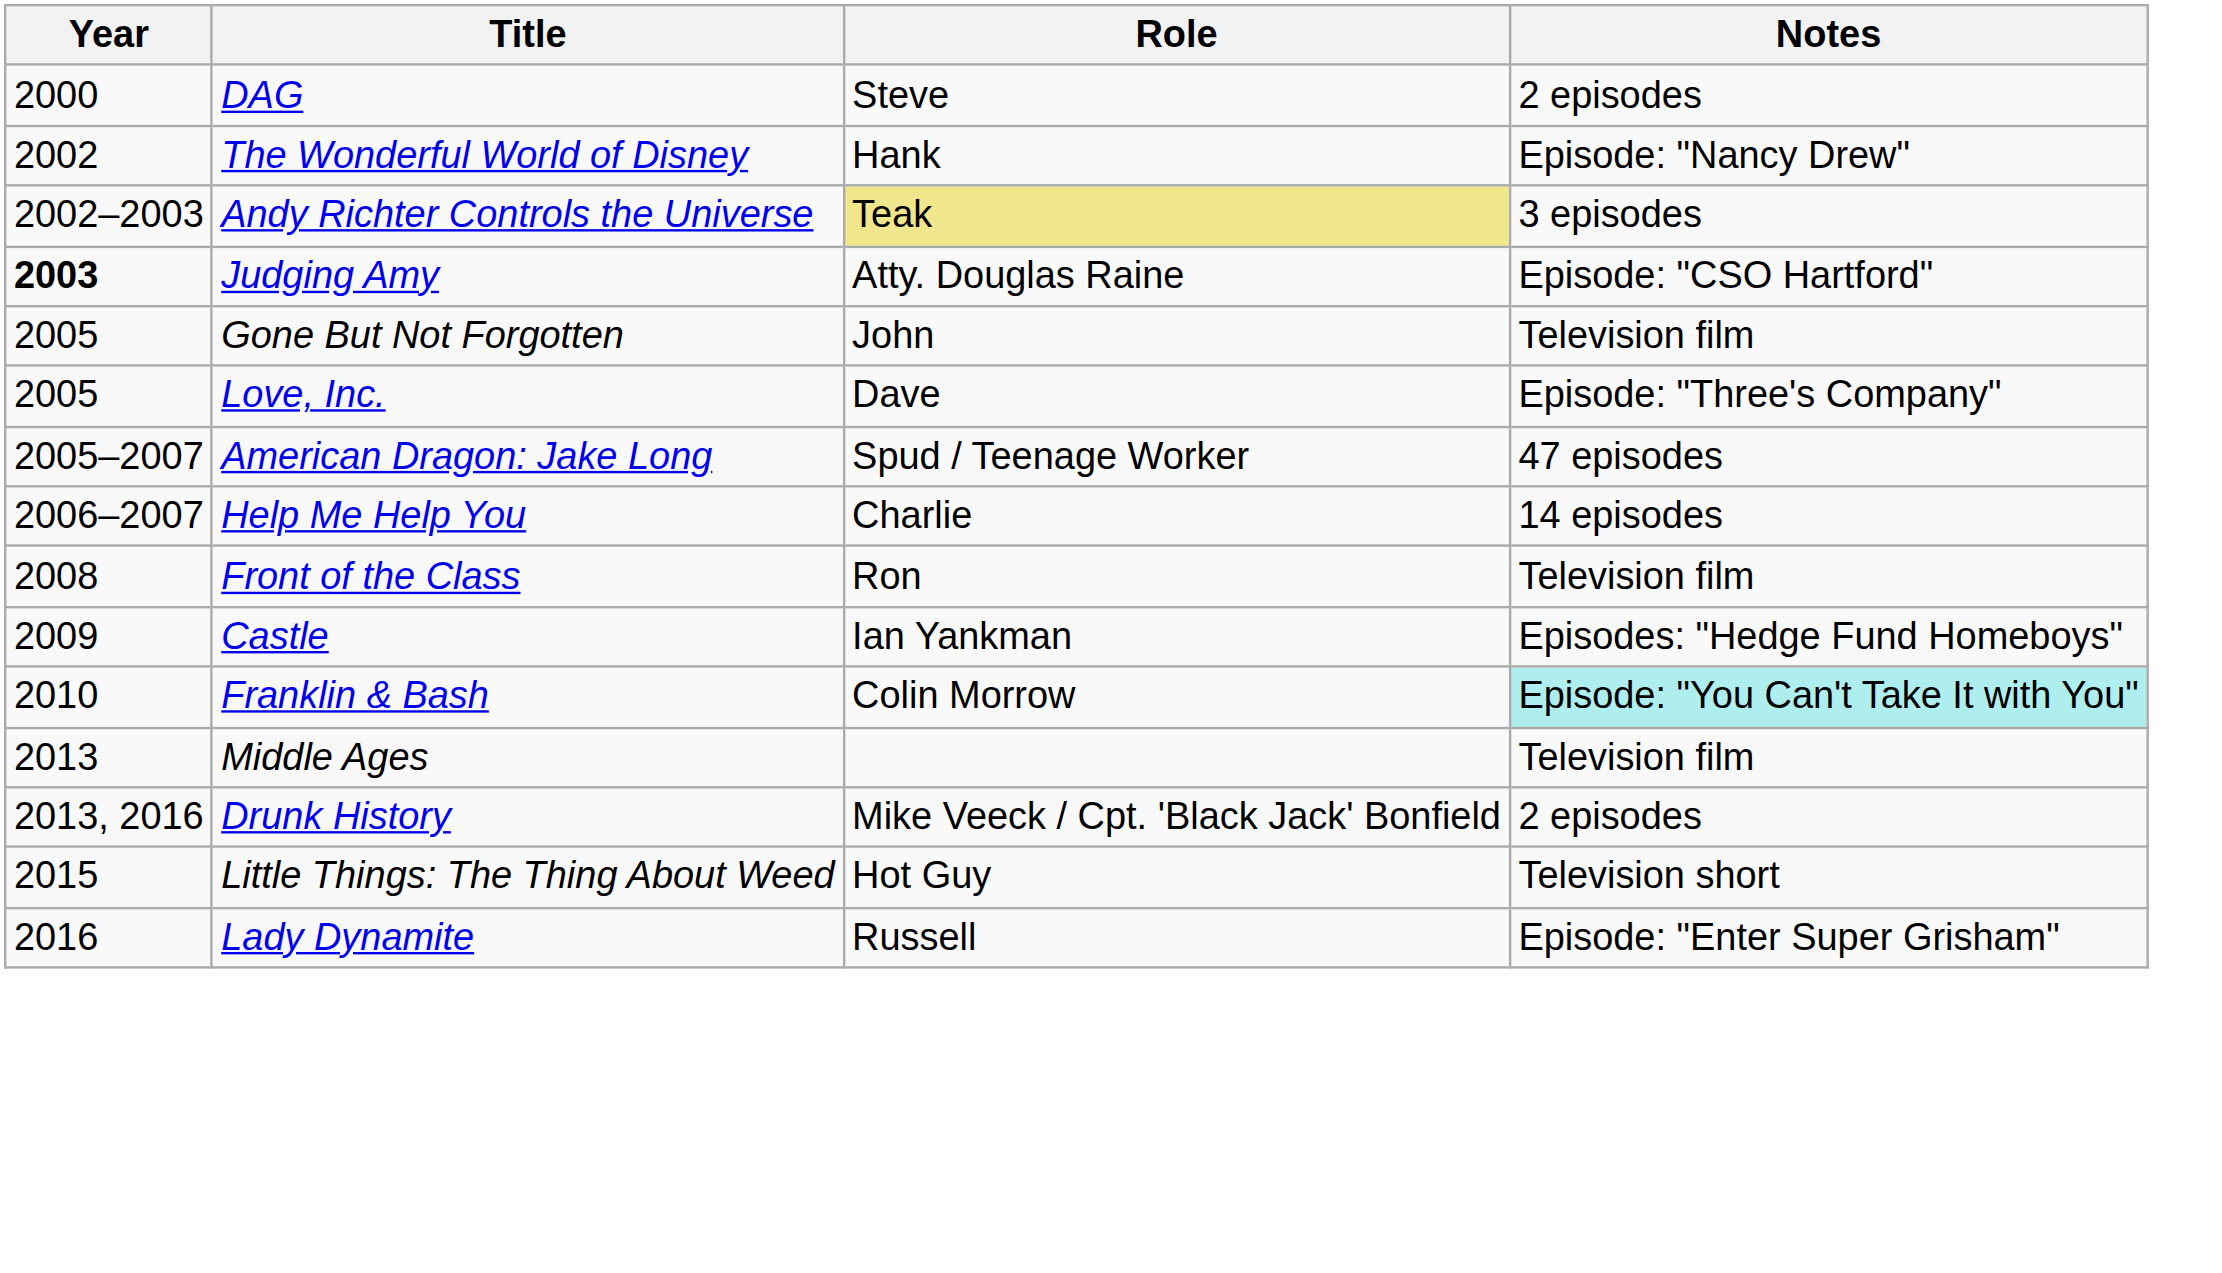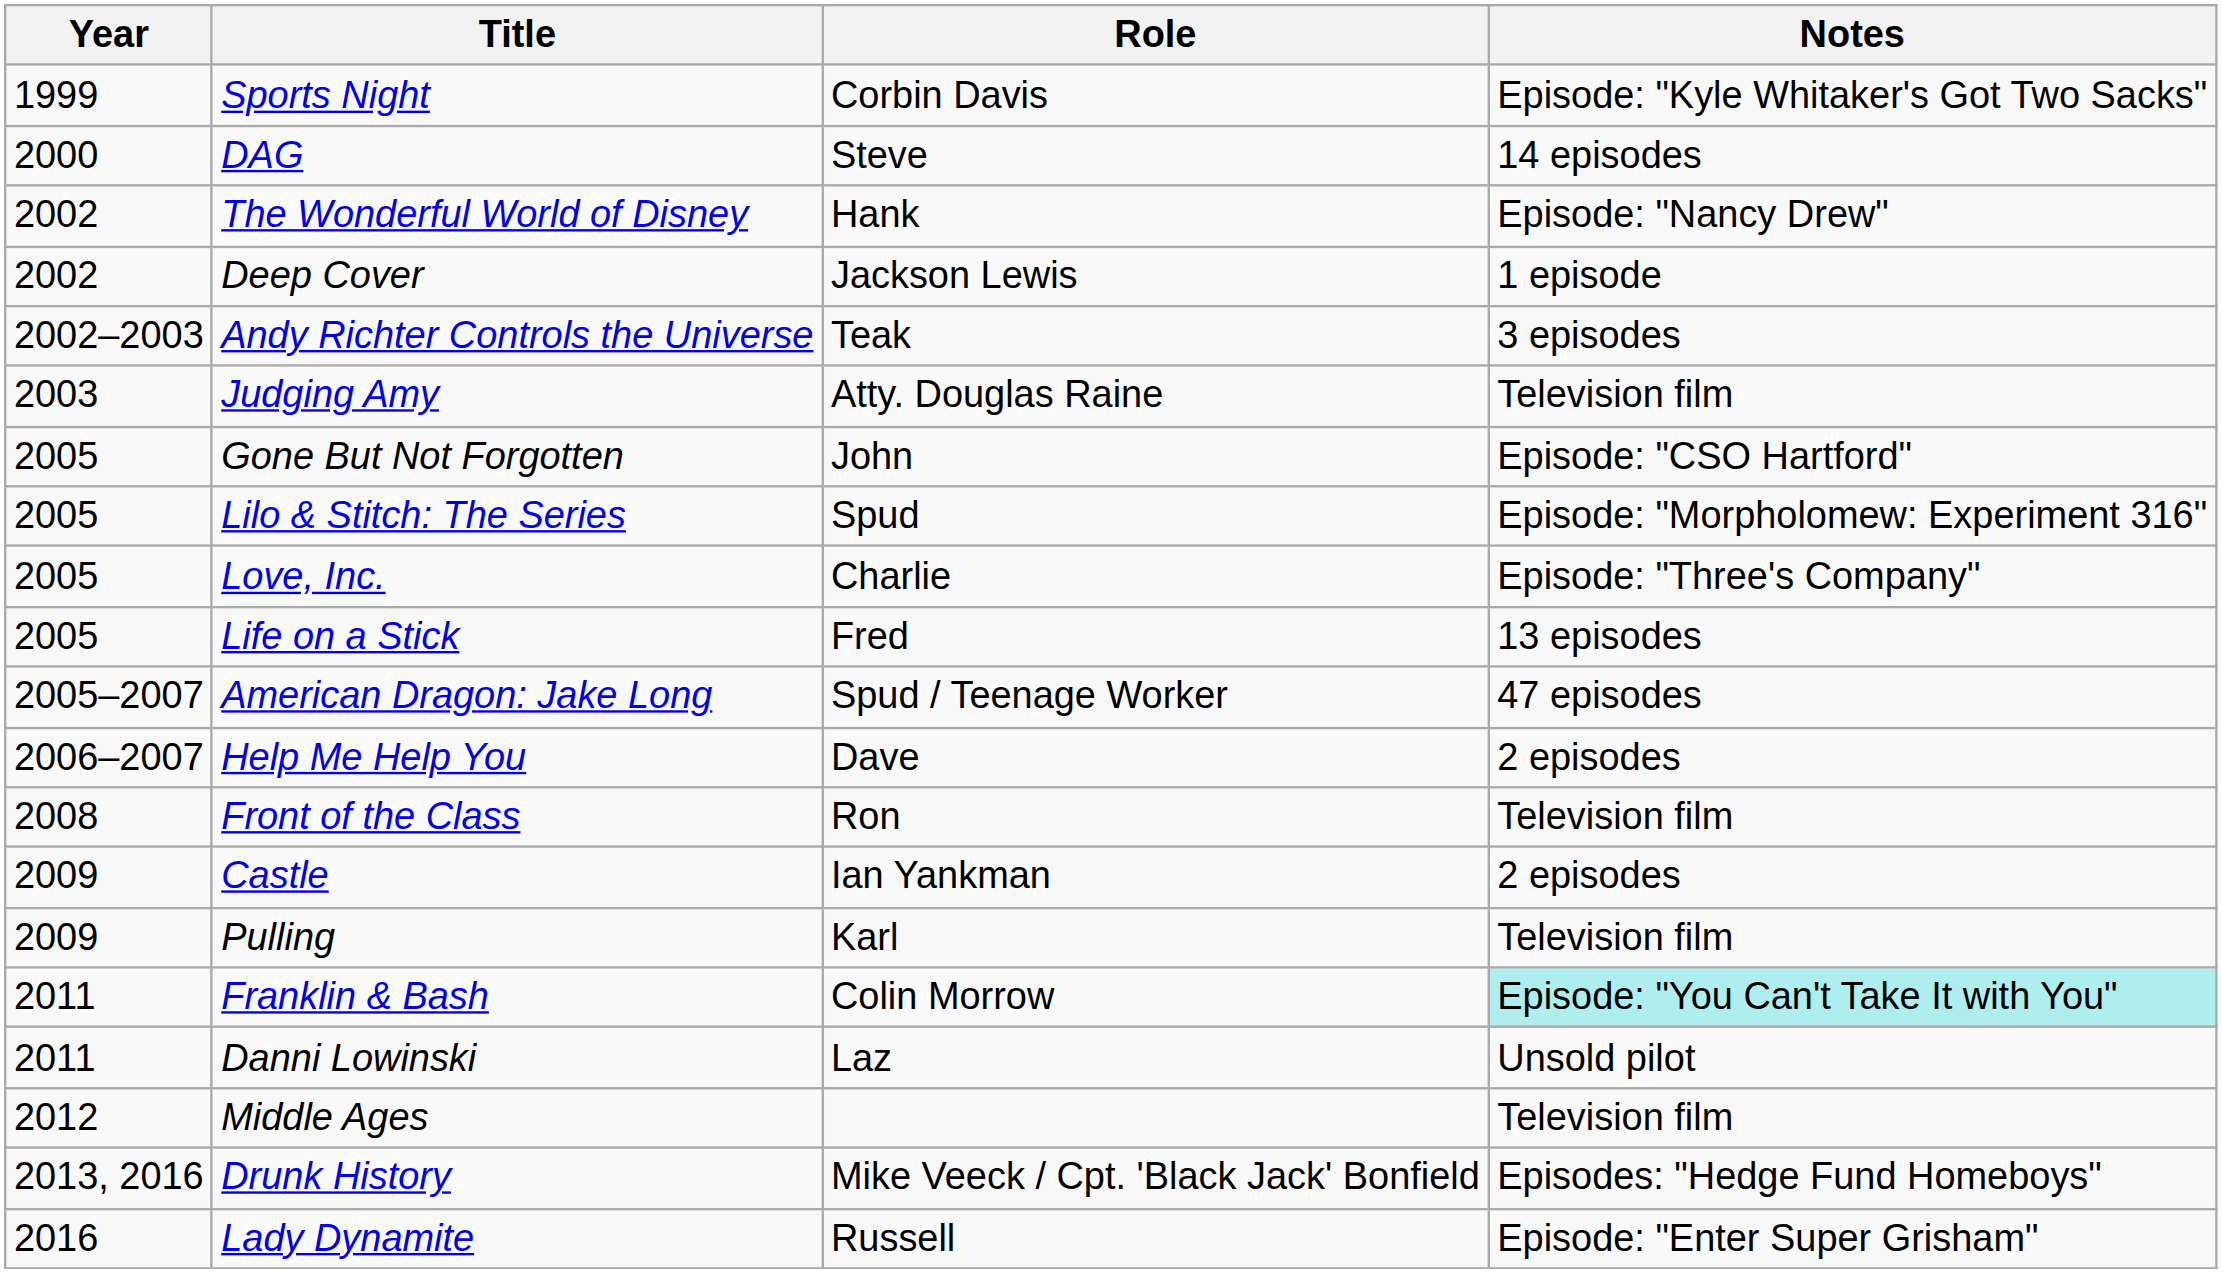 <table class="wikitable">
 <tr>
 <th>Year</th>
 <th>Title</th>
 <th>Role</th>
 <th>Notes</th>
 </tr>
 <tr>
+<td>1999</td>
+<td><em><a href='#'>Sports Night</a></em></td>
+<td>Corbin Davis</td>
+<td>Episode: "Kyle Whitaker's Got Two Sacks"</td>
+</tr>
+<tr>
 <td>2000</td>
 <td><a href='#'><em>DAG</em></a></td>
 <td>Steve</td>
-<td>2 episodes</td>
+<td>14 episodes</td>
 </tr>
 <tr>
 <td>2002</td>
 <td><em><a href='#'>The Wonderful World of Disney</a></em></td>
 <td>Hank</td>
 <td>Episode: "Nancy Drew"</td>
 </tr>
 <tr>
+<td>2002</td>
+<td><em>Deep Cover</em></td>
+<td>Jackson Lewis</td>
+<td>1 episode</td>
+</tr>
+<tr>
 <td>2002–2003</td>
 <td><em><a href='#'>Andy Richter Controls the Universe</a></em></td>
-<td style="background: khaki;">Teak</td>
+<td>Teak</td>
 <td>3 episodes</td>
 </tr>
 <tr>
-<td><strong>2003</strong></td>
+<td>2003</td>
 <td><em><a href='#'>Judging Amy</a></em></td>
 <td>Atty. Douglas Raine</td>
-<td>Episode: "CSO Hartford"</td>
+<td>Television film</td>
 </tr>
 <tr>
 <td>2005</td>
 <td><em>Gone But Not Forgotten</em></td>
 <td>John</td>
-<td>Television film</td>
+<td>Episode: "CSO Hartford"</td>
+</tr>
+<tr>
+<td>2005</td>
+<td><em><a href='#'>Lilo & Stitch: The Series</a></em></td>
+<td>Spud</td>
+<td>Episode: "Morpholomew: Experiment 316"</td>
 </tr>
 <tr>
 <td>2005</td>
 <td><a href='#'><em>Love, Inc.</em></a></td>
-<td>Dave</td>
+<td>Charlie</td>
 <td>Episode: "Three's Company"</td>
+</tr>
+<tr>
+<td>2005</td>
+<td><em><a href='#'>Life on a Stick</a></em></td>
+<td>Fred</td>
+<td>13 episodes</td>
 </tr>
 <tr>
 <td>2005–2007</td>
 <td><em><a href='#'>American Dragon: Jake Long</a></em></td>
 <td>Spud / Teenage Worker</td>
 <td>47 episodes</td>
 </tr>
 <tr>
 <td>2006–2007</td>
 <td><a href='#'><em>Help Me Help You</em></a></td>
-<td>Charlie</td>
-<td>14 episodes</td>
+<td>Dave</td>
+<td>2 episodes</td>
 </tr>
 <tr>
 <td>2008</td>
 <td><em><a href='#'>Front of the Class</a></em></td>
 <td>Ron</td>
 <td>Television film</td>
 </tr>
 <tr>
 <td>2009</td>
 <td><a href='#'><em>Castle</em></a></td>
 <td>Ian Yankman</td>
-<td>Episodes: "Hedge Fund Homeboys"</td>
+<td>2 episodes</td>
 </tr>
 <tr>
-<td>2010</td>
+<td>2009</td>
+<td><em>Pulling</em></td>
+<td>Karl</td>
+<td>Television film</td>
+</tr>
+<tr>
+<td>2011</td>
 <td><em><a href='#'>Franklin & Bash</a></em></td>
 <td>Colin Morrow</td>
 <td style="background: paleturquoise;">Episode: "You Can't Take It with You"</td>
 </tr>
 <tr>
-<td>2013</td>
+<td>2011</td>
+<td><em>Danni Lowinski</em></td>
+<td>Laz</td>
+<td>Unsold pilot</td>
+</tr>
+<tr>
+<td>2012</td>
 <td><em>Middle Ages</em></td>
 <td></td>
 <td>Television film</td>
 </tr>
 <tr>
 <td>2013, 2016</td>
 <td><em><a href='#'>Drunk History</a></em></td>
 <td>Mike Veeck / Cpt. 'Black Jack' Bonfield</td>
-<td>2 episodes</td>
-</tr>
-<tr>
-<td>2015</td>
-<td><em>Little Things: The Thing About Weed</em></td>
-<td>Hot Guy</td>
-<td>Television short</td>
+<td>Episodes: "Hedge Fund Homeboys"</td>
 </tr>
 <tr>
 <td>2016</td>
 <td><em><a href='#'>Lady Dynamite</a></em></td>
 <td>Russell</td>
 <td>Episode: "Enter Super Grisham"</td>
 </tr>
 </table>
